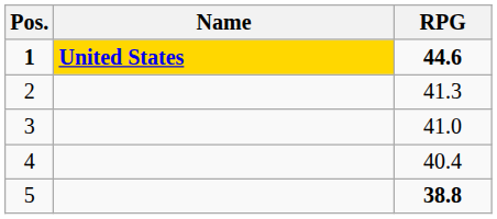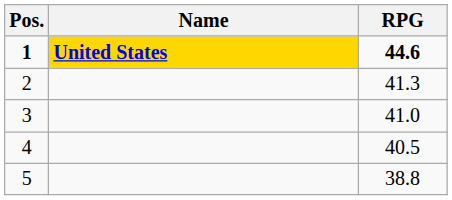 <table class="wikitable">
 <tr>
 <th style="width:10%;">Pos.</th>
 <th>Name</th>
 <th style="width:20%;">RPG</th>
 </tr>
 <tr>
 <td align=center><strong>1</strong></td>
 <td style="background: gold;"><strong> <a href='#'>United States</a></strong></td>
 <td align=center><strong>44.6</strong></td>
 </tr>
 <tr>
 <td align=center>2</td>
 <td></td>
 <td align=center>41.3</td>
 </tr>
 <tr>
 <td align=center>3</td>
 <td></td>
 <td align=center>41.0</td>
 </tr>
 <tr>
 <td align=center>4</td>
 <td></td>
-<td align=center>40.4</td>
+<td align=center>40.5</td>
 </tr>
 <tr>
 <td align=center>5</td>
 <td></td>
-<td align=center><strong>38.8</strong></td>
+<td align=center>38.8</td>
 </tr>
 </table>
